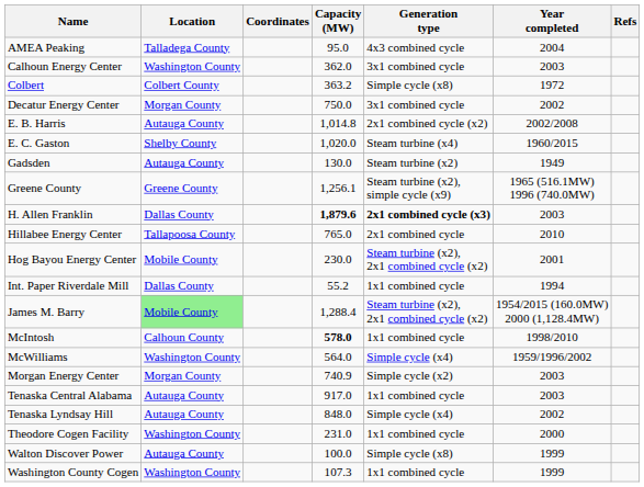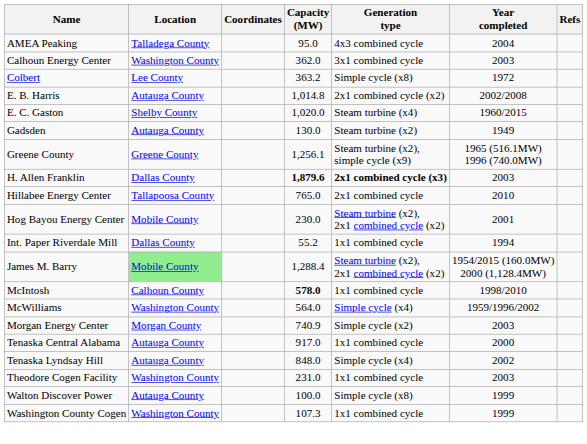 <table class="wikitable sortable">
 <tr>
 <th>Name</th>
 <th>Location</th>
 <th>Coordinates</th>
 <th>Capacity<br>(MW)</th>
 <th>Generation<br>type</th>
 <th>Year<br>completed</th>
 <th>Refs</th>
 </tr>
 <tr>
 <td>AMEA Peaking</td>
 <td><a href='#'>Talladega County</a></td>
 <td></td>
 <td align="center">95.0</td>
 <td>4x3 combined cycle</td>
 <td align="center">2004</td>
 <td></td>
 </tr>
 <tr>
 <td>Calhoun Energy Center</td>
 <td><a href='#'>Washington County</a></td>
 <td></td>
 <td align="center">362.0</td>
 <td>3x1 combined cycle</td>
 <td align="center">2003</td>
 <td></td>
 </tr>
 <tr>
 <td><a href='#'>Colbert</a></td>
-<td><a href='#'>Colbert County</a></td>
+<td><a href='#'>Lee County</a></td>
 <td></td>
 <td align="center">363.2</td>
 <td>Simple cycle (x8)</td>
 <td align="center">1972</td>
-<td></td>
-</tr>
-<tr>
-<td>Decatur Energy Center</td>
-<td><a href='#'>Morgan County</a></td>
-<td></td>
-<td align="center">750.0</td>
-<td>3x1 combined cycle</td>
-<td align="center">2002</td>
 <td></td>
 </tr>
 <tr>
 <td>E. B. Harris</td>
 <td><a href='#'>Autauga County</a></td>
 <td></td>
 <td align="center">1,014.8</td>
 <td>2x1 combined cycle (x2)</td>
 <td align="center">2002/2008</td>
 <td></td>
 </tr>
 <tr>
 <td>E. C. Gaston</td>
 <td><a href='#'>Shelby County</a></td>
 <td></td>
 <td align="center">1,020.0</td>
 <td>Steam turbine (x4)</td>
 <td align="center">1960/2015</td>
 <td></td>
 </tr>
 <tr>
 <td>Gadsden</td>
 <td><a href='#'>Autauga County</a></td>
 <td></td>
 <td align="center">130.0</td>
 <td>Steam turbine (x2)</td>
 <td align="center">1949</td>
 <td></td>
 </tr>
 <tr>
 <td>Greene County</td>
 <td><a href='#'>Greene County</a></td>
 <td></td>
 <td align="center">1,256.1</td>
 <td>Steam turbine (x2),<br>simple cycle (x9)</td>
 <td align="center">1965 (516.1MW) <br> 1996 (740.0MW)</td>
 <td></td>
 </tr>
 <tr>
 <td>H. Allen Franklin</td>
 <td><a href='#'>Dallas County</a></td>
 <td></td>
 <td align="center"><strong>1,879.6</strong></td>
 <td><strong>2x1 combined cycle (x3)</strong></td>
 <td align="center">2003</td>
 <td></td>
 </tr>
 <tr>
 <td>Hillabee Energy Center</td>
 <td><a href='#'>Tallapoosa County</a></td>
 <td></td>
 <td align="center">765.0</td>
 <td>2x1 combined cycle</td>
 <td align="center">2010</td>
 <td></td>
 </tr>
 <tr>
 <td>Hog Bayou Energy Center</td>
 <td><a href='#'>Mobile County</a></td>
 <td></td>
 <td align="center">230.0</td>
 <td><a href='#'>Steam turbine</a> (x2),<br>2x1 <a href='#'>combined cycle</a> (x2)</td>
 <td align="center">2001</td>
 <td></td>
 </tr>
 <tr>
 <td>Int. Paper Riverdale Mill</td>
 <td><a href='#'>Dallas County</a></td>
 <td></td>
 <td align="center">55.2</td>
 <td>1x1 combined cycle</td>
 <td align="center">1994</td>
 <td></td>
 </tr>
 <tr>
 <td>James M. Barry</td>
 <td style="background: lightgreen;"><a href='#'>Mobile County</a></td>
 <td></td>
 <td align="center">1,288.4</td>
 <td><a href='#'>Steam turbine</a> (x2),<br>2x1 <a href='#'>combined cycle</a> (x2)</td>
 <td align="center">1954/2015 (160.0MW)<br>2000 (1,128.4MW)</td>
 <td></td>
 </tr>
 <tr>
 <td>McIntosh</td>
 <td><a href='#'>Calhoun County</a></td>
 <td></td>
 <td align="center"><strong>578.0</strong></td>
 <td>1x1 combined cycle</td>
 <td align="center">1998/2010</td>
 <td></td>
 </tr>
 <tr>
 <td>McWilliams</td>
 <td><a href='#'>Washington County</a></td>
 <td></td>
 <td align="center">564.0</td>
 <td><a href='#'>Simple cycle</a> (x4)</td>
 <td align="center">1959/1996/2002</td>
 <td></td>
 </tr>
 <tr>
 <td>Morgan Energy Center</td>
 <td><a href='#'>Morgan County</a></td>
 <td></td>
 <td align="center">740.9</td>
 <td>Simple cycle (x2)</td>
 <td align="center">2003</td>
 <td></td>
 </tr>
 <tr>
 <td>Tenaska Central Alabama</td>
 <td><a href='#'>Autauga County</a></td>
 <td></td>
 <td align="center">917.0</td>
 <td>1x1 combined cycle</td>
-<td align="center">2003</td>
+<td align="center">2000</td>
 <td></td>
 </tr>
 <tr>
 <td>Tenaska Lyndsay Hill</td>
 <td><a href='#'>Autauga County</a></td>
 <td></td>
 <td align="center">848.0</td>
 <td>Simple cycle (x4)</td>
 <td align="center">2002</td>
 <td></td>
 </tr>
 <tr>
 <td>Theodore Cogen Facility</td>
 <td><a href='#'>Washington County</a></td>
 <td></td>
 <td align="center">231.0</td>
 <td>1x1 combined cycle</td>
-<td align="center">2000</td>
+<td align="center">2003</td>
 <td></td>
 </tr>
 <tr>
 <td>Walton Discover Power</td>
 <td><a href='#'>Autauga County</a></td>
 <td></td>
 <td align="center">100.0</td>
 <td>Simple cycle (x8)</td>
 <td align="center">1999</td>
 <td></td>
 </tr>
 <tr>
 <td>Washington County Cogen</td>
 <td><a href='#'>Washington County</a></td>
 <td></td>
 <td align="center">107.3</td>
 <td>1x1 combined cycle</td>
 <td align="center">1999</td>
 <td></td>
 </tr>
 </table>
